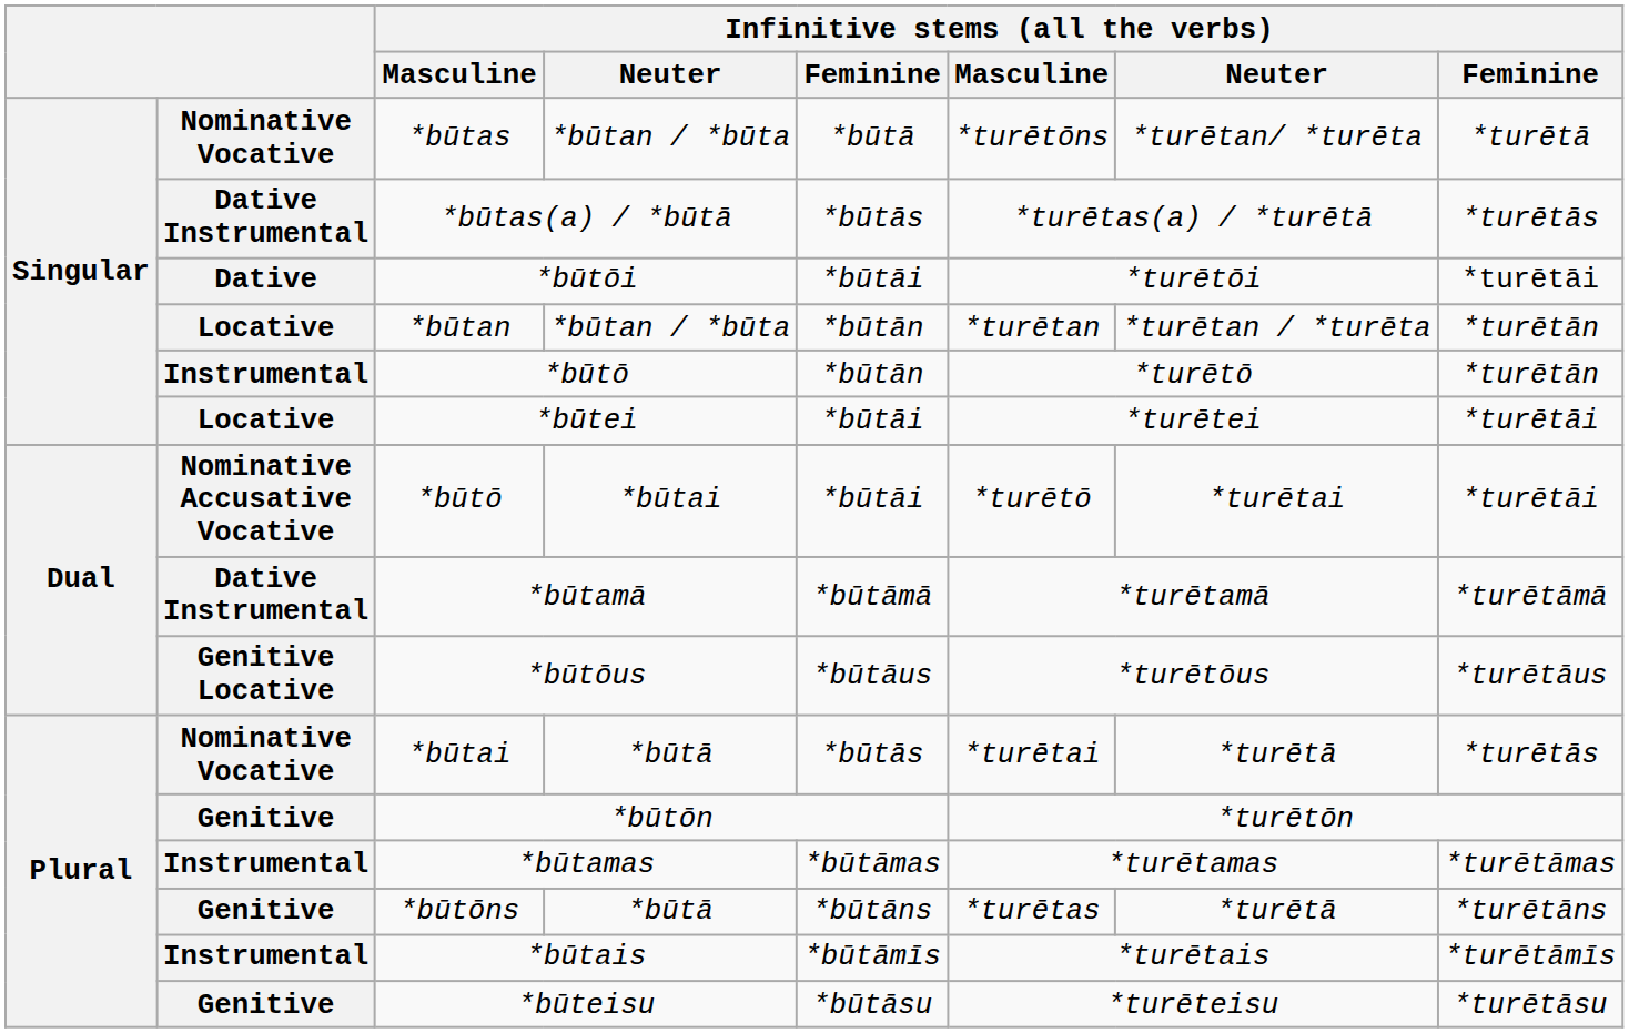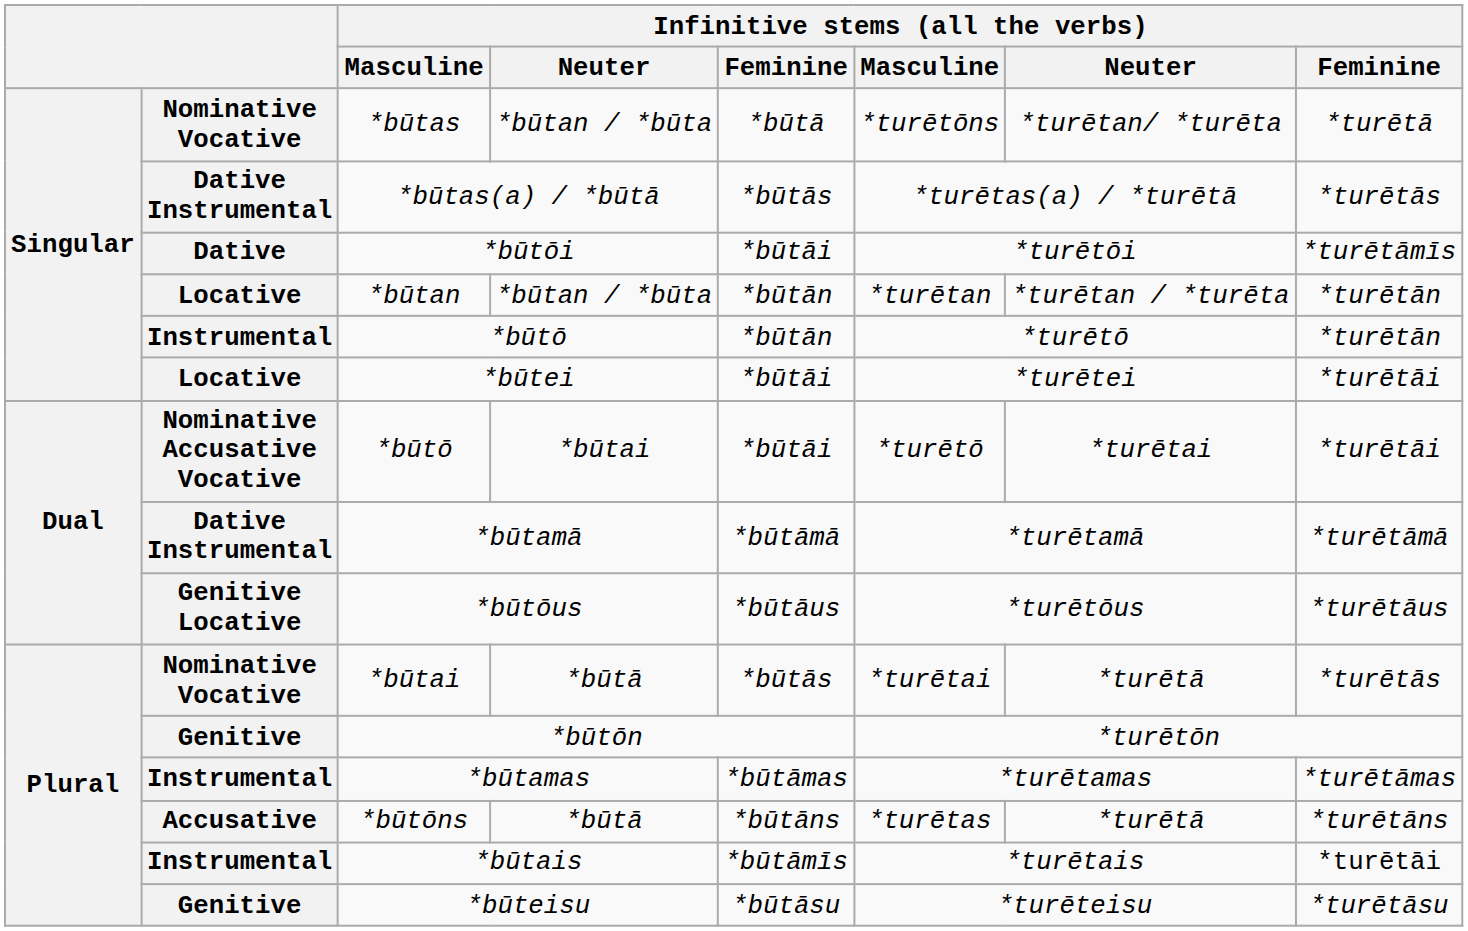 <table class="wikitable" style="text-align: center;">
 <tr>
 <th colspan="2" rowspan="2"></th>
 <th colspan="6">Infinitive stems (all the verbs)</th>
 </tr>
 <tr>
 <th>Masculine</th>
 <th>Neuter</th>
 <th>Feminine</th>
 <th>Masculine</th>
 <th>Neuter</th>
 <th>Feminine</th>
 </tr>
 <tr>
 <th rowspan="6">Singular</th>
 <th>Nominative<br>Vocative</th>
 <td><em>*būtas</em></td>
 <td><em>*būtan / *būta</em></td>
 <td><em>*būtā</em></td>
 <td><em>*turētōns</em></td>
 <td><em>*turētan/ *turēta</em></td>
 <td><em>*turētā</em></td>
 </tr>
 <tr>
 <th>Dative<br>Instrumental</th>
 <td colspan="2"><em>*būtas(a) / *būtā</em></td>
 <td><em>*būtās</em></td>
 <td colspan="2"><em>*turētas(a) / *turētā</em></td>
 <td><em>*turētās</em></td>
 </tr>
 <tr>
 <th>Dative</th>
 <td colspan="2"><em>*būtōi</em></td>
 <td><em>*būtāi</em></td>
 <td colspan="2"><em>*turētōi</em></td>
-<td>*turētāi</td>
+<td><em>*turētāmīs</em></td>
 </tr>
 <tr>
 <th>Locative</th>
 <td><em>*būtan</em></td>
 <td><em>*būtan / *būta</em></td>
 <td><em>*būtān</em></td>
 <td><em>*turētan</em></td>
 <td><em>*turētan / *turēta</em></td>
 <td><em>*turētān</em></td>
 </tr>
 <tr>
 <th>Instrumental</th>
 <td colspan="2"><em>*būtō</em></td>
 <td><em>*būtān</em></td>
 <td colspan="2"><em>*turētō</em></td>
 <td><em>*turētān</em></td>
 </tr>
 <tr>
 <th>Locative</th>
 <td colspan="2"><em>*būtei</em></td>
 <td><em>*būtāi</em></td>
 <td colspan="2"><em>*turētei</em></td>
 <td><em>*turētāi</em></td>
 </tr>
 <tr>
 <th rowspan="3">Dual</th>
 <th>Nominative<br>Accusative<br>Vocative</th>
 <td><em>*būtō</em></td>
 <td><em>*būtai</em></td>
 <td><em>*būtāi</em></td>
 <td><em>*turētō</em></td>
 <td><em>*turētai</em></td>
 <td><em>*turētāi</em></td>
 </tr>
 <tr>
 <th>Dative<br>Instrumental</th>
 <td colspan="2"><em>*būtamā</em></td>
 <td><em>*būtāmā</em></td>
 <td colspan="2"><em>*turētamā</em></td>
 <td><em>*turētāmā</em></td>
 </tr>
 <tr>
 <th>Genitive<br>Locative</th>
 <td colspan="2"><em>*būtōus</em></td>
 <td><em>*būtāus</em></td>
 <td colspan="2"><em>*turētōus</em></td>
 <td><em>*turētāus</em></td>
 </tr>
 <tr>
 <th rowspan="6">Plural</th>
 <th>Nominative<br>Vocative</th>
 <td><em>*būtai</em></td>
 <td><em>*būtā</em></td>
 <td><em>*būtās</em></td>
 <td><em>*turētai</em></td>
 <td><em>*turētā</em></td>
 <td><em>*turētās</em></td>
 </tr>
 <tr>
 <th>Genitive</th>
 <td colspan="3"><em>*būtōn</em></td>
 <td colspan="3"><em>*turētōn</em></td>
 </tr>
 <tr>
 <th>Instrumental</th>
 <td colspan="2"><em>*būtamas</em></td>
 <td><em>*būtāmas</em></td>
 <td colspan="2"><em>*turētamas</em></td>
 <td><em>*turētāmas</em></td>
 </tr>
 <tr>
-<th>Genitive</th>
+<th>Accusative</th>
 <td><em>*būtōns</em></td>
 <td><em>*būtā</em></td>
 <td><em>*būtāns</em></td>
 <td><em>*turētas</em></td>
 <td><em>*turētā</em></td>
 <td><em>*turētāns</em></td>
 </tr>
 <tr>
 <th>Instrumental</th>
 <td colspan="2"><em>*būtais</em></td>
 <td><em>*būtāmīs</em></td>
 <td colspan="2"><em>*turētais</em></td>
-<td><em>*turētāmīs</em></td>
+<td>*turētāi</td>
 </tr>
 <tr>
 <th>Genitive</th>
 <td colspan="2"><em>*būteisu</em></td>
 <td><em>*būtāsu</em></td>
 <td colspan="2"><em>*turēteisu</em></td>
 <td><em>*turētāsu</em></td>
 </tr>
 </table>
